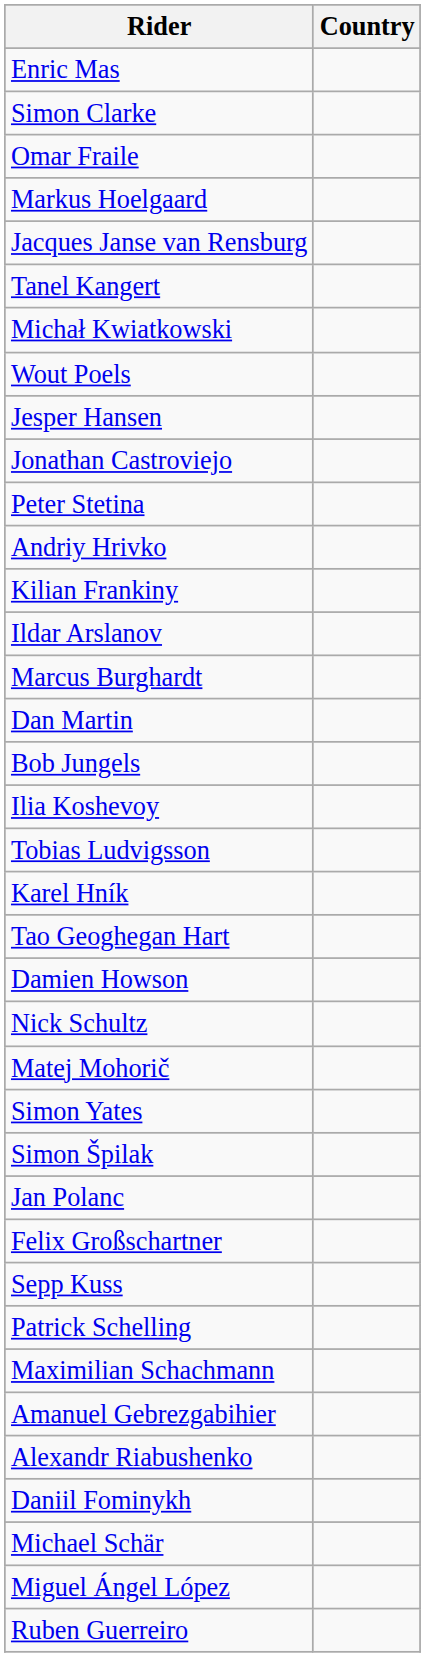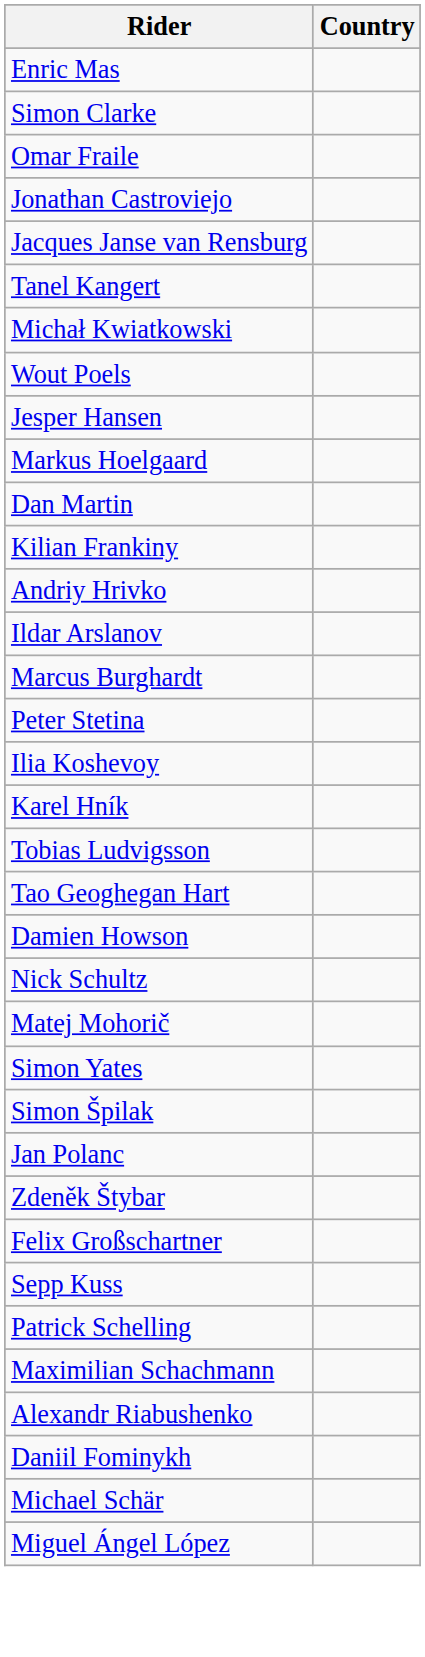 <table class="wikitable" style="font-size:95%; text-align:left;">
 <tr>
 <th>Rider</th>
 <th>Country</th>
 </tr>
 <tr>
 <td><a href='#'>Enric Mas</a></td>
 <td></td>
 </tr>
 <tr>
 <td><a href='#'>Simon Clarke</a></td>
 <td></td>
 </tr>
 <tr>
 <td><a href='#'>Omar Fraile</a></td>
 <td></td>
 </tr>
 <tr>
-<td><a href='#'>Markus Hoelgaard</a></td>
+<td><a href='#'>Jonathan Castroviejo</a></td>
 <td></td>
 </tr>
 <tr>
 <td><a href='#'>Jacques Janse van Rensburg</a></td>
 <td></td>
 </tr>
 <tr>
 <td><a href='#'>Tanel Kangert</a></td>
 <td></td>
 </tr>
 <tr>
 <td><a href='#'>Michał Kwiatkowski</a></td>
 <td></td>
 </tr>
 <tr>
 <td><a href='#'>Wout Poels</a></td>
 <td></td>
 </tr>
 <tr>
 <td><a href='#'>Jesper Hansen</a></td>
 <td></td>
 </tr>
 <tr>
-<td><a href='#'>Jonathan Castroviejo</a></td>
+<td><a href='#'>Markus Hoelgaard</a></td>
 <td></td>
 </tr>
 <tr>
-<td><a href='#'>Peter Stetina</a></td>
+<td><a href='#'>Dan Martin</a></td>
+<td></td>
+</tr>
+<tr>
+<td><a href='#'>Kilian Frankiny</a></td>
 <td></td>
 </tr>
 <tr>
 <td><a href='#'>Andriy Hrivko</a></td>
-<td></td>
-</tr>
-<tr>
-<td><a href='#'>Kilian Frankiny</a></td>
 <td></td>
 </tr>
 <tr>
 <td><a href='#'>Ildar Arslanov</a></td>
 <td></td>
 </tr>
 <tr>
 <td><a href='#'>Marcus Burghardt</a></td>
 <td></td>
 </tr>
 <tr>
-<td><a href='#'>Dan Martin</a></td>
-<td></td>
-</tr>
-<tr>
-<td><a href='#'>Bob Jungels</a></td>
+<td><a href='#'>Peter Stetina</a></td>
 <td></td>
 </tr>
 <tr>
 <td><a href='#'>Ilia Koshevoy</a></td>
 <td></td>
 </tr>
 <tr>
-<td><a href='#'>Tobias Ludvigsson</a></td>
+<td><a href='#'>Karel Hník</a></td>
 <td></td>
 </tr>
 <tr>
-<td><a href='#'>Karel Hník</a></td>
+<td><a href='#'>Tobias Ludvigsson</a></td>
 <td></td>
 </tr>
 <tr>
 <td><a href='#'>Tao Geoghegan Hart</a></td>
 <td></td>
 </tr>
 <tr>
 <td><a href='#'>Damien Howson</a></td>
 <td></td>
 </tr>
 <tr>
 <td><a href='#'>Nick Schultz</a></td>
 <td></td>
 </tr>
 <tr>
 <td><a href='#'>Matej Mohorič</a></td>
 <td></td>
 </tr>
 <tr>
 <td><a href='#'>Simon Yates</a></td>
 <td></td>
 </tr>
 <tr>
 <td><a href='#'>Simon Špilak</a></td>
 <td></td>
 </tr>
 <tr>
 <td><a href='#'>Jan Polanc</a></td>
 <td></td>
 </tr>
 <tr>
+<td><a href='#'>Zdeněk Štybar</a></td>
+<td></td>
+</tr>
+<tr>
 <td><a href='#'>Felix Großschartner</a></td>
 <td></td>
 </tr>
 <tr>
 <td><a href='#'>Sepp Kuss</a></td>
 <td></td>
 </tr>
 <tr>
 <td><a href='#'>Patrick Schelling</a></td>
 <td></td>
 </tr>
 <tr>
 <td><a href='#'>Maximilian Schachmann</a></td>
-<td></td>
-</tr>
-<tr>
-<td><a href='#'>Amanuel Gebrezgabihier</a></td>
 <td></td>
 </tr>
 <tr>
 <td><a href='#'>Alexandr Riabushenko</a></td>
 <td></td>
 </tr>
 <tr>
 <td><a href='#'>Daniil Fominykh</a></td>
 <td></td>
 </tr>
 <tr>
 <td><a href='#'>Michael Schär</a></td>
 <td></td>
 </tr>
 <tr>
 <td><a href='#'>Miguel Ángel López</a></td>
 <td></td>
 </tr>
-<tr>
-<td><a href='#'>Ruben Guerreiro</a></td>
-<td></td>
-</tr>
 </table>
